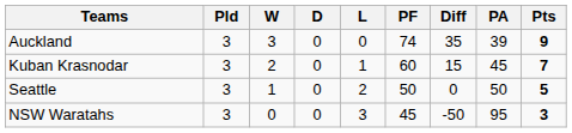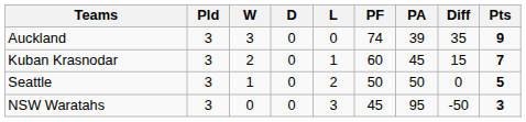 <table class="wikitable" style="text-align: center;">
 <tr>
 <th width="200">Teams</th>
 <th width="40">Pld</th>
 <th width="40">W</th>
 <th width="40">D</th>
 <th width="40">L</th>
 <th width="40">PF</th>
+<th width="40">PA</th>
 <th width="40">Diff</th>
-<th width="40">PA</th>
 <th width="40">Pts</th>
 </tr>
 <tr>
 <td align=left> Auckland</td>
 <td>3</td>
 <td>3</td>
 <td>0</td>
 <td>0</td>
 <td>74</td>
+<td>39</td>
 <td>35</td>
-<td>39</td>
 <td><strong>9</strong></td>
 </tr>
 <tr>
 <td align=left> Kuban Krasnodar</td>
 <td>3</td>
 <td>2</td>
 <td>0</td>
 <td>1</td>
 <td>60</td>
+<td>45</td>
 <td>15</td>
-<td>45</td>
 <td><strong>7</strong></td>
 </tr>
 <tr>
 <td align=left> Seattle</td>
 <td>3</td>
 <td>1</td>
 <td>0</td>
 <td>2</td>
 <td>50</td>
+<td>50</td>
 <td>0</td>
-<td>50</td>
 <td><strong>5</strong></td>
 </tr>
 <tr>
 <td align=left> NSW Waratahs</td>
 <td>3</td>
 <td>0</td>
 <td>0</td>
 <td>3</td>
 <td>45</td>
+<td>95</td>
 <td>-50</td>
-<td>95</td>
 <td><strong>3</strong></td>
 </tr>
 </table>
